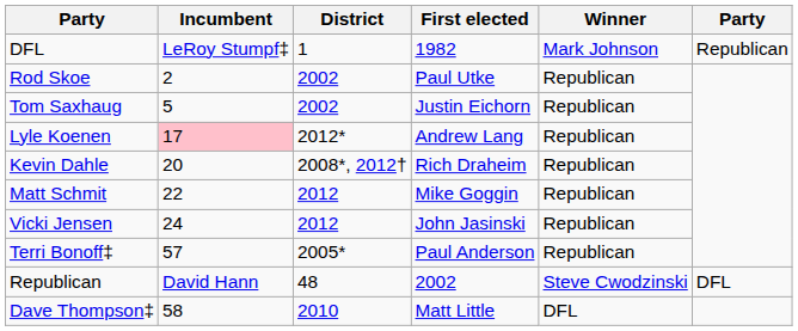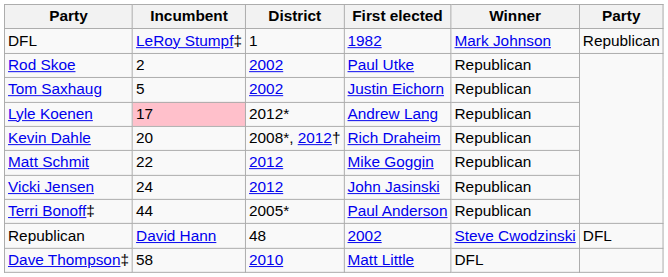 <table class="wikitable sortable">
 <tr>
 <th>Party</th>
 <th>Incumbent</th>
 <th>District</th>
 <th>First elected</th>
 <th>Winner</th>
 <th>Party</th>
 </tr>
 <tr>
 <td>DFL</td>
 <td data-sort-value="Stumpf, LeRoy"><a href='#'>LeRoy Stumpf</a>‡</td>
 <td>1</td>
 <td><a href='#'>1982</a></td>
 <td data-sort-value="Johnson, Mark"><a href='#'>Mark Johnson</a></td>
 <td>Republican</td>
 </tr>
 <tr>
 <td data-sort-value="Skoe, Rod"><a href='#'>Rod Skoe</a></td>
 <td>2</td>
 <td><a href='#'>2002</a></td>
 <td data-sort-value="Utke, Paul"><a href='#'>Paul Utke</a></td>
 <td>Republican</td>
 </tr>
 <tr>
 <td data-sort-value="Saxhaug, Tom"><a href='#'>Tom Saxhaug</a></td>
 <td>5</td>
 <td><a href='#'>2002</a></td>
 <td data-sort-value="Eichorn, Justin"><a href='#'>Justin Eichorn</a></td>
 <td>Republican</td>
 </tr>
 <tr>
 <td data-sort-value="Koenen, Lyle"><a href='#'>Lyle Koenen</a></td>
 <td style="background: pink;">17</td>
 <td>2012*</td>
 <td data-sort-value="Lang, Andrew"><a href='#'>Andrew Lang</a></td>
 <td>Republican</td>
 </tr>
 <tr>
 <td data-sort-value="Dahle, Kevin"><a href='#'>Kevin Dahle</a></td>
 <td>20</td>
 <td>2008*, <a href='#'>2012</a>†</td>
 <td data-sort-value="Draheim, Rich"><a href='#'>Rich Draheim</a></td>
 <td>Republican</td>
 </tr>
 <tr>
 <td data-sort-value="Schmit, Matt"><a href='#'>Matt Schmit</a></td>
 <td>22</td>
 <td><a href='#'>2012</a></td>
 <td data-sort-value="Goggin, Mike"><a href='#'>Mike Goggin</a></td>
 <td>Republican</td>
 </tr>
 <tr>
 <td data-sort-value="Jensen, Vicki"><a href='#'>Vicki Jensen</a></td>
 <td>24</td>
 <td><a href='#'>2012</a></td>
 <td data-sort-value="Jasinski, John"><a href='#'>John Jasinski</a></td>
 <td>Republican</td>
 </tr>
 <tr>
 <td data-sort-value="Bonoff, Terri"><a href='#'>Terri Bonoff</a>‡</td>
-<td>57</td>
+<td>44</td>
 <td>2005*</td>
 <td data-sort-value="Anderson, Paul"><a href='#'>Paul Anderson</a></td>
 <td>Republican</td>
 </tr>
 <tr>
 <td>Republican</td>
 <td data-sort-value="Hann, David"><a href='#'>David Hann</a></td>
 <td>48</td>
 <td><a href='#'>2002</a></td>
 <td data-sort-value="Cwodzinski, Steve"><a href='#'>Steve Cwodzinski</a></td>
 <td>DFL</td>
 </tr>
 <tr>
 <td data-sort-value="Thompson, Dave"><a href='#'>Dave Thompson</a>‡</td>
 <td>58</td>
 <td><a href='#'>2010</a></td>
 <td data-sort-value="Little, Matt"><a href='#'>Matt Little</a></td>
 <td>DFL</td>
 </tr>
 </table>
